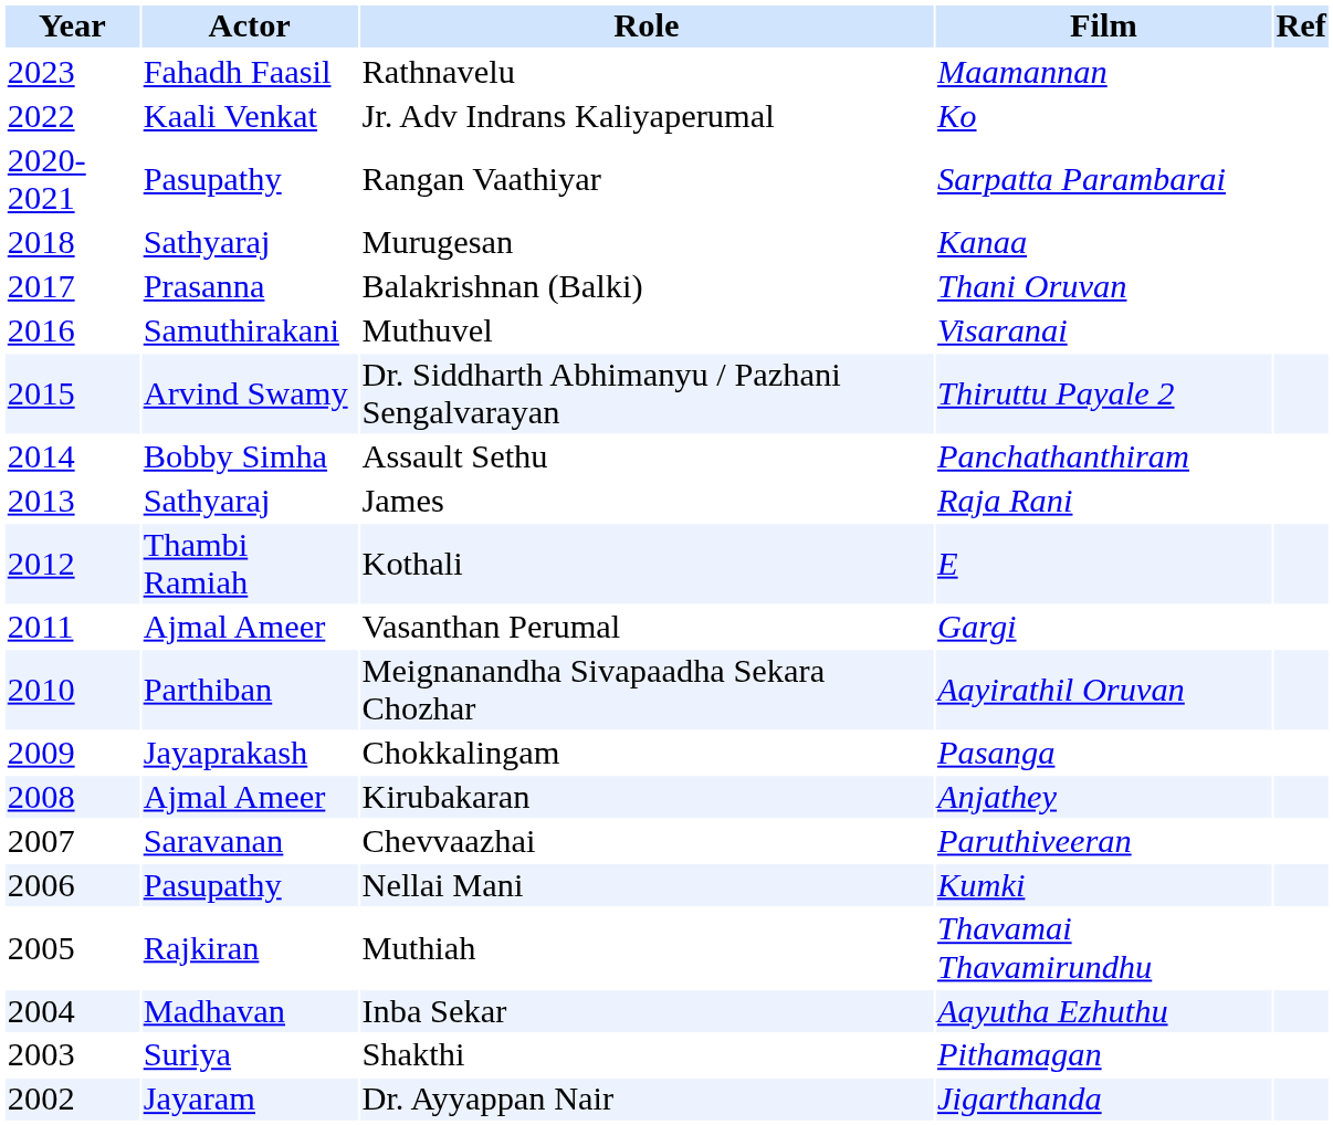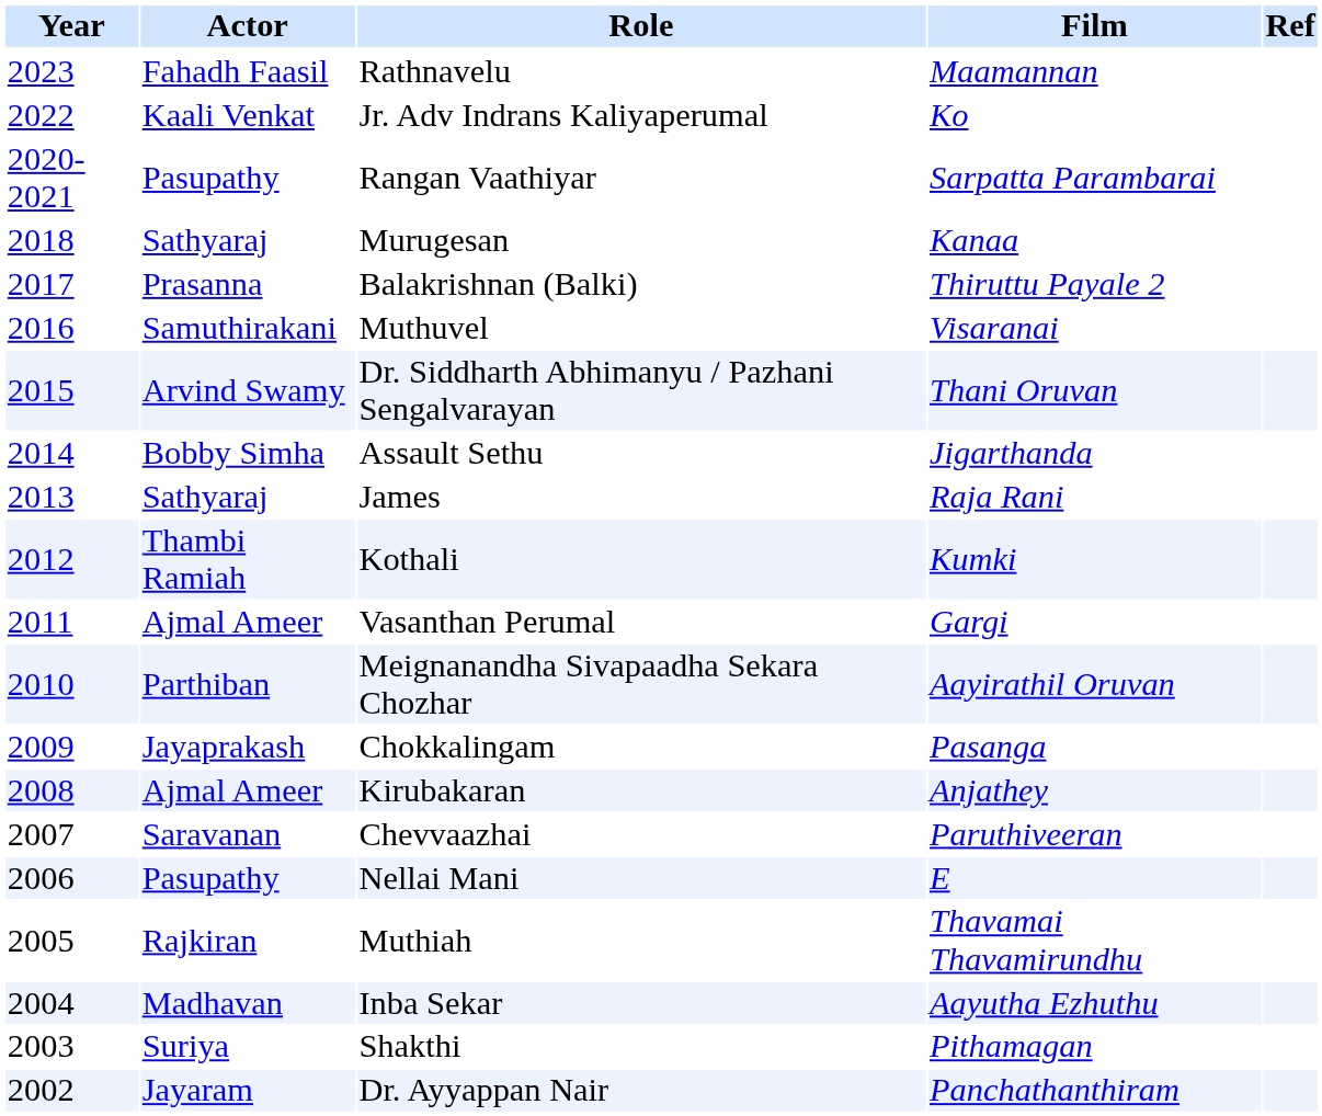 <table cellspacing="1" cellpadding="1" border="0" width="50%">
 <tr bgcolor="#d1e4fd">
 <th>Year</th>
 <th>Actor</th>
 <th>Role</th>
 <th>Film</th>
 <th>Ref</th>
 </tr>
 <tr>
 </tr>
 <tr>
 <td><a href='#'>2023</a></td>
 <td><a href='#'>Fahadh Faasil</a></td>
 <td>Rathnavelu</td>
 <td><em><a href='#'>Maamannan</a></em></td>
 <td></td>
 </tr>
 <tr>
 <td><a href='#'>2022</a></td>
 <td><a href='#'>Kaali Venkat</a></td>
 <td>Jr. Adv Indrans Kaliyaperumal</td>
 <td><em><a href='#'>Ko</a></em></td>
 <td></td>
 </tr>
 <tr>
 <td><a href='#'>2020-2021</a></td>
 <td><a href='#'>Pasupathy</a></td>
 <td>Rangan Vaathiyar</td>
 <td><em><a href='#'>Sarpatta Parambarai</a></em></td>
 <td></td>
 </tr>
 <tr>
 <td><a href='#'>2018</a></td>
 <td><a href='#'>Sathyaraj</a></td>
 <td>Murugesan</td>
 <td><em><a href='#'>Kanaa</a></em></td>
 <td></td>
 </tr>
 <tr>
 <td><a href='#'>2017</a></td>
 <td><a href='#'>Prasanna</a></td>
 <td>Balakrishnan (Balki)</td>
-<td><em><a href='#'>Thani Oruvan</a></em></td>
+<td><em><a href='#'>Thiruttu Payale 2</a></em></td>
 <td></td>
 </tr>
 <tr>
 <td><a href='#'>2016</a></td>
 <td><a href='#'>Samuthirakani</a></td>
 <td>Muthuvel</td>
 <td><em><a href='#'>Visaranai</a></em></td>
 <td></td>
 </tr>
 <tr bgcolor=#edf3fe>
 <td><a href='#'>2015</a></td>
 <td><a href='#'>Arvind Swamy</a></td>
 <td>Dr. Siddharth Abhimanyu / Pazhani Sengalvarayan</td>
-<td><em><a href='#'>Thiruttu Payale 2</a></em></td>
+<td><em><a href='#'>Thani Oruvan</a></em></td>
 <td></td>
 </tr>
 <tr>
 <td><a href='#'>2014</a></td>
 <td><a href='#'>Bobby Simha</a></td>
 <td>Assault Sethu</td>
-<td><em><a href='#'>Panchathanthiram</a></em></td>
+<td><em><a href='#'>Jigarthanda</a></em></td>
 <td></td>
 </tr>
 <tr>
 <td><a href='#'>2013</a></td>
 <td><a href='#'>Sathyaraj</a></td>
 <td>James</td>
 <td><em><a href='#'>Raja Rani</a></em></td>
 <td></td>
 </tr>
 <tr bgcolor=#edf3fe>
 <td><a href='#'>2012</a></td>
 <td><a href='#'>Thambi Ramiah</a></td>
 <td>Kothali</td>
-<td><em><a href='#'>E</a></em></td>
+<td><em><a href='#'>Kumki</a></em></td>
 <td></td>
 </tr>
 <tr>
 <td><a href='#'>2011</a></td>
 <td><a href='#'>Ajmal Ameer</a></td>
 <td>Vasanthan Perumal</td>
 <td><em><a href='#'>Gargi</a></em></td>
 <td></td>
 </tr>
 <tr bgcolor=#edf3fe>
 <td><a href='#'>2010</a></td>
 <td><a href='#'>Parthiban</a></td>
 <td>Meignanandha Sivapaadha Sekara Chozhar</td>
 <td><em><a href='#'>Aayirathil Oruvan</a></em></td>
 <td></td>
 </tr>
 <tr>
 <td><a href='#'>2009</a></td>
 <td><a href='#'>Jayaprakash</a></td>
 <td>Chokkalingam</td>
 <td><em><a href='#'>Pasanga</a></em></td>
 <td></td>
 </tr>
 <tr bgcolor=#edf3fe>
 <td><a href='#'>2008</a></td>
 <td><a href='#'>Ajmal Ameer</a></td>
 <td>Kirubakaran</td>
 <td><em><a href='#'>Anjathey</a></em></td>
 <td></td>
 </tr>
 <tr>
 <td>2007</td>
 <td><a href='#'>Saravanan</a></td>
 <td>Chevvaazhai</td>
 <td><em><a href='#'>Paruthiveeran</a></em></td>
 <td></td>
 </tr>
 <tr bgcolor=#edf3fe>
 <td>2006</td>
 <td><a href='#'>Pasupathy</a></td>
 <td>Nellai Mani</td>
-<td><em><a href='#'>Kumki</a></em></td>
+<td><em><a href='#'>E</a></em></td>
 <td></td>
 </tr>
 <tr>
 <td>2005</td>
 <td><a href='#'>Rajkiran</a></td>
 <td>Muthiah</td>
 <td><em><a href='#'>Thavamai Thavamirundhu</a></em></td>
 <td></td>
 </tr>
 <tr bgcolor=#edf3fe>
 <td>2004</td>
 <td><a href='#'>Madhavan</a></td>
 <td>Inba Sekar</td>
 <td><em><a href='#'>Aayutha Ezhuthu</a></em></td>
 <td></td>
 </tr>
 <tr>
 <td>2003</td>
 <td><a href='#'>Suriya</a></td>
 <td>Shakthi</td>
 <td><em><a href='#'>Pithamagan</a></em></td>
 <td></td>
 </tr>
 <tr bgcolor=#edf3fe>
 <td>2002</td>
 <td><a href='#'>Jayaram</a></td>
 <td>Dr. Ayyappan Nair</td>
-<td><em><a href='#'>Jigarthanda</a></em></td>
+<td><em><a href='#'>Panchathanthiram</a></em></td>
 <td></td>
 </tr>
 <tr bgcolor=#edf3fe>
 </tr>
 </table>
